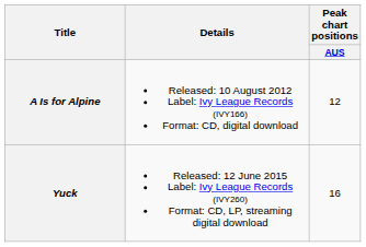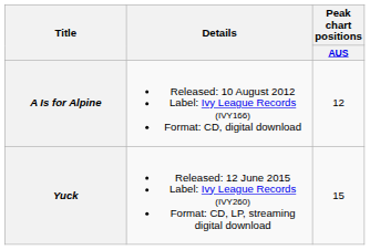 <table class="wikitable plainrowheaders" style="text-align:center;" border="1">
 <tr>
 <th scope="col" rowspan="2" style="width:11em;">Title</th>
 <th scope="col" rowspan="2" style="width:17em;">Details</th>
 <th scope="col" colspan="1">Peak chart positions</th>
 </tr>
 <tr>
 <th scope="col" style="width:3em;font-size:90%;"><a href='#'>AUS</a><br></th>
 </tr>
 <tr>
 <th scope="row"><em>A Is for Alpine</em></th>
 <td><br><ul><li>Released: 10 August 2012</li><li>Label: <a href='#'>Ivy League Records</a> <small>(IVY166)</small></li><li>Format: CD, digital download</li></ul></td>
 <td>12</td>
 </tr>
 <tr>
 <th scope="row"><em>Yuck</em></th>
 <td><br><ul><li>Released: 12 June 2015</li><li>Label: <a href='#'>Ivy League Records</a> <small>(IVY260)</small></li><li>Format: CD, LP, streaming digital download</li></ul></td>
-<td>16</td>
+<td>15</td>
 </tr>
 </table>
